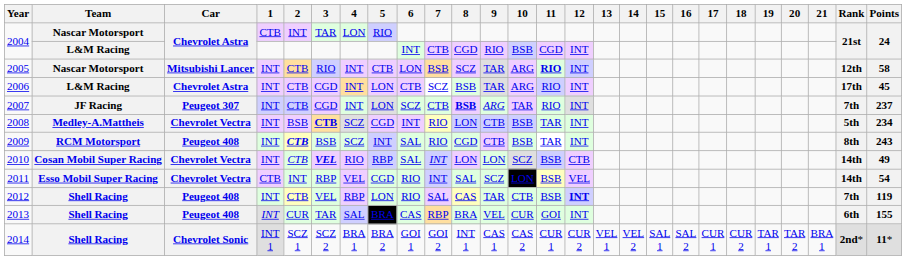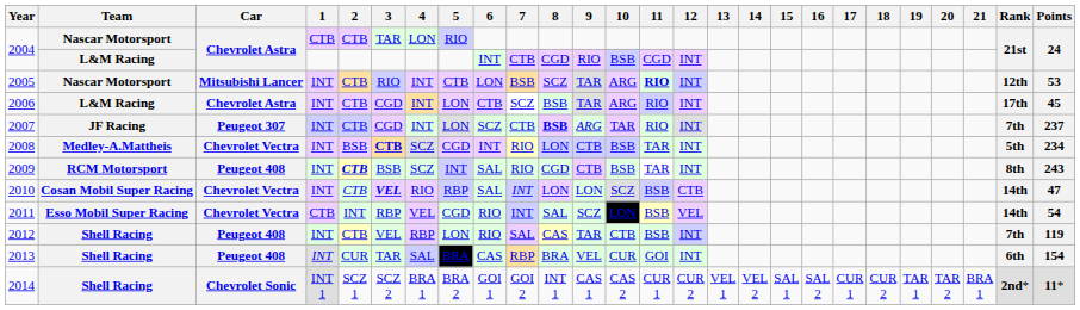 <table class="wikitable" style="text-align:center; font-size:90%">
 <tr>
 <th>Year</th>
 <th>Team</th>
 <th>Car</th>
 <th>1</th>
 <th>2</th>
 <th>3</th>
 <th>4</th>
 <th>5</th>
 <th>6</th>
 <th>7</th>
 <th>8</th>
 <th>9</th>
 <th>10</th>
 <th>11</th>
 <th>12</th>
 <th>13</th>
 <th>14</th>
 <th>15</th>
 <th>16</th>
 <th>17</th>
 <th>18</th>
 <th>19</th>
 <th>20</th>
 <th>21</th>
 <th>Rank</th>
 <th>Points</th>
 </tr>
 <tr>
 <td rowspan=2><a href='#'>2004</a></td>
 <th>Nascar Motorsport</th>
 <th rowspan=2><a href='#'>Chevrolet Astra</a></th>
 <td style="background:#efcfff;"><a href='#'>CTB</a><br></td>
-<td style="background:#efcfff;"><a href='#'>INT</a><br></td>
+<td style="background:#efcfff;"><a href='#'>CTB</a><br></td>
 <td style="background:#dfffdf;"><a href='#'>TAR</a><br></td>
 <td style="background:#dfffdf;"><a href='#'>LON</a><br></td>
 <td style="background:#cfcfff;"><a href='#'>RIO</a><br></td>
 <td></td>
 <td></td>
 <td></td>
 <td></td>
 <td></td>
 <td></td>
 <td></td>
 <td></td>
 <td></td>
 <td></td>
 <td></td>
 <td></td>
 <td></td>
 <td></td>
 <td></td>
 <td></td>
 <th rowspan=2>21st</th>
 <th rowspan=2>24</th>
 </tr>
 <tr>
 <th>L&M Racing</th>
 <td></td>
 <td></td>
 <td></td>
 <td></td>
 <td></td>
 <td style="background:#dfffdf;"><a href='#'>INT</a><br></td>
 <td style="background:#efcfff;"><a href='#'>CTB</a><br></td>
 <td style="background:#efcfff;"><a href='#'>CGD</a><br></td>
 <td style="background:#efcfff;"><a href='#'>RIO</a><br></td>
 <td style="background:#cfcfff;"><a href='#'>BSB</a><br></td>
 <td style="background:#efcfff;"><a href='#'>CGD</a><br></td>
 <td style="background:#efcfff;"><a href='#'>INT</a><br></td>
 <td></td>
 <td></td>
 <td></td>
 <td></td>
 <td></td>
 <td></td>
 <td></td>
 <td></td>
 <td></td>
 </tr>
 <tr>
 <td><a href='#'>2005</a></td>
 <th>Nascar Motorsport</th>
 <th><a href='#'>Mitsubishi Lancer</a></th>
 <td style="background:#efcfff;"><a href='#'>INT</a><br></td>
 <td style="background:#ffdf9f;"><a href='#'>CTB</a><br></td>
 <td style="background:#cfcfff;"><a href='#'>RIO</a><br></td>
 <td style="background:#efcfff;"><a href='#'>INT</a><br></td>
 <td style="background:#efcfff;"><a href='#'>CTB</a><br></td>
 <td style="background:#efcfff;"><a href='#'>LON</a><br></td>
 <td style="background:#ffdf9f;"><a href='#'>BSB</a><br></td>
 <td style="background:#efcfff;"><a href='#'>SCZ</a><br></td>
 <td style="background:#dfdfdf;"><a href='#'>TAR</a><br></td>
 <td style="background:#efcfff;"><a href='#'>ARG</a><br></td>
 <td style="background:#dfffdf;"><strong><a href='#'>RIO</a><br></strong></td>
 <td style="background:#cfcfff;"><a href='#'>INT</a><br></td>
 <td></td>
 <td></td>
 <td></td>
 <td></td>
 <td></td>
 <td></td>
 <td></td>
 <td></td>
 <td></td>
 <th>12th</th>
-<th>58</th>
+<th>53</th>
 </tr>
 <tr>
 <td><a href='#'>2006</a></td>
 <th>L&M Racing</th>
 <th><a href='#'>Chevrolet Astra</a></th>
 <td style="background:#efcfff;"><a href='#'>INT</a><br></td>
 <td style="background:#efcfff;"><a href='#'>CTB</a><br></td>
 <td style="background:#efcfff;"><a href='#'>CGD</a><br></td>
 <td style="background:#ffdf9f;"><a href='#'>INT</a><br></td>
 <td style="background:#efcfff;"><a href='#'>LON</a><br></td>
 <td style="background:#efcfff;"><a href='#'>CTB</a><br></td>
 <td style="background:white;"><a href='#'>SCZ</a><br></td>
 <td style="background:#dfffdf;"><a href='#'>BSB</a><br></td>
 <td style="background:#dfdfdf;"><a href='#'>TAR</a><br></td>
 <td style="background:#efcfff;"><a href='#'>ARG</a><br></td>
 <td style="background:#cfcfff;"><a href='#'>RIO</a><br></td>
 <td style="background:#efcfff;"><a href='#'>INT</a><br></td>
 <td></td>
 <td></td>
 <td></td>
 <td></td>
 <td></td>
 <td></td>
 <td></td>
 <td></td>
 <td></td>
 <th>17th</th>
 <th>45</th>
 </tr>
 <tr>
 <td><a href='#'>2007</a></td>
 <th>JF Racing</th>
 <th><a href='#'>Peugeot 307</a></th>
 <td style="background:#cfcfff;"><a href='#'>INT</a><br></td>
 <td style="background:#cfcfff;"><a href='#'>CTB</a><br></td>
 <td style="background:#efcfff;"><a href='#'>CGD</a><br></td>
 <td style="background:#dfffdf;"><a href='#'>INT</a><br></td>
 <td style="background:#dfdfdf;"><a href='#'>LON</a><br></td>
 <td style="background:#dfffdf;"><a href='#'>SCZ</a><br></td>
 <td style="background:#dfffdf;"><a href='#'>CTB</a><br></td>
 <td style="background:#efcfff;"><strong><a href='#'>BSB</a></strong><br></td>
 <td style="background:#dfffdf;"><em><a href='#'>ARG</a></em><br></td>
 <td style="background:#efcfff;"><a href='#'>TAR</a><br></td>
 <td style="background:#dfffdf;"><a href='#'>RIO</a><br></td>
 <td style="background:#dfdfdf;"><a href='#'>INT</a><br></td>
 <td></td>
 <td></td>
 <td></td>
 <td></td>
 <td></td>
 <td></td>
 <td></td>
 <td></td>
 <td></td>
 <th>7th</th>
 <th>237</th>
 </tr>
 <tr>
 <td><a href='#'>2008</a></td>
 <th><a href='#'>Medley-A.Mattheis</a></th>
 <th><a href='#'>Chevrolet Vectra</a></th>
 <td style="background:#efcfff;"><a href='#'>INT</a><br></td>
 <td style="background:#efcfff;"><a href='#'>BSB</a><br></td>
 <td style="background:#FFDF9F;"><strong><a href='#'>CTB</a></strong><br></td>
 <td style="background:#dfdfdf;"><a href='#'>SCZ</a><br></td>
 <td style="background:#efcfff;"><a href='#'>CGD</a><br></td>
 <td style="background:#efcfff;"><a href='#'>INT</a><br></td>
 <td style="background:#ffffbf;"><a href='#'>RIO</a><br></td>
 <td style="background:#cfcfff;"><a href='#'>LON</a><br></td>
 <td style="background:#cfcfff;"><a href='#'>CTB</a><br></td>
 <td style="background:#cfcfff;"><a href='#'>BSB</a><br></td>
 <td style="background:#dfffdf;"><a href='#'>TAR</a><br></td>
 <td style="background:#dfffdf;"><a href='#'>INT</a><br></td>
 <td></td>
 <td></td>
 <td></td>
 <td></td>
 <td></td>
 <td></td>
 <td></td>
 <td></td>
 <td></td>
 <th>5th</th>
 <th>234</th>
 </tr>
 <tr>
 <td><a href='#'>2009</a></td>
 <th><a href='#'>RCM Motorsport</a></th>
 <th><a href='#'>Peugeot 408</a></th>
 <td style="background:#dfffdf;"><a href='#'>INT</a><br></td>
 <td style="background:#ffffbf;"><a href='#'><strong><em>CTB</em></strong></a><br></td>
 <td style="background:#dfffdf;"><a href='#'>BSB</a><br></td>
 <td style="background:#dfffdf;"><a href='#'>SCZ</a><br></td>
 <td style="background:#cfcfff;"><a href='#'>INT</a><br></td>
 <td style="background:#dfffdf;"><a href='#'>SAL</a><br></td>
 <td style="background:#dfffdf;"><a href='#'>RIO</a><br></td>
 <td style="background:#dfffdf;"><a href='#'>CGD</a><br></td>
 <td style="background:#efcfff;"><a href='#'>CTB</a><br></td>
 <td style="background:#dfffdf;"><a href='#'>BSB</a><br></td>
 <td style="background:#ffffff;"><a href='#'>TAR</a><br></td>
 <td style="background:#dfffdf;"><a href='#'>INT</a><br></td>
 <td></td>
 <td></td>
 <td></td>
 <td></td>
 <td></td>
 <td></td>
 <td></td>
 <td></td>
 <td></td>
 <th>8th</th>
 <th>243</th>
 </tr>
 <tr>
 <td><a href='#'>2010</a></td>
 <th><a href='#'>Cosan Mobil Super Racing</a></th>
 <th><a href='#'>Chevrolet Vectra</a></th>
 <td style="background:#efcfff;"><a href='#'>INT</a><br></td>
 <td style="background:#dfffdf;"><em><a href='#'>CTB</a></em><br></td>
 <td style="background:#efcfff;"><a href='#'><strong><em>VEL</em></strong></a><br></td>
 <td style="background:#efcfff;"><a href='#'>RIO</a><br></td>
 <td style="background:#cfcfff;"><a href='#'>RBP</a><br></td>
 <td style="background:#dfffdf;"><a href='#'>SAL</a><br></td>
 <td style="background:#cfcfff;"><em><a href='#'>INT</a></em><br></td>
 <td style="background:#efcfff;"><a href='#'>LON</a><br></td>
 <td style="background:#dfffdf;"><a href='#'>LON</a><br></td>
 <td style="background:#dfdfdf;"><a href='#'>SCZ</a><br></td>
 <td style="background:#cfcfff;"><a href='#'>BSB</a><br></td>
 <td style="background:#efcfff;"><a href='#'>CTB</a><br></td>
 <td></td>
 <td></td>
 <td></td>
 <td></td>
 <td></td>
 <td></td>
 <td></td>
 <td></td>
 <td></td>
 <th>14th</th>
-<th>49</th>
+<th>47</th>
 </tr>
 <tr>
 <td><a href='#'>2011</a></td>
 <th><a href='#'>Esso Mobil Super Racing</a></th>
 <th><a href='#'>Chevrolet Vectra</a></th>
 <td style="background:#efcfff;"><a href='#'>CTB</a><br></td>
 <td style="background:#dfffdf;"><a href='#'>INT</a><br></td>
 <td style="background:#dfffdf;"><a href='#'>RBP</a><br></td>
 <td style="background:#efcfff;"><a href='#'>VEL</a><br></td>
 <td style="background:#dfffdf;"><a href='#'>CGD</a><br></td>
 <td style="background:#dfffdf;"><a href='#'>RIO</a><br></td>
 <td style="background:#cfcfff;"><a href='#'>INT</a><br></td>
 <td style="background:#dfffdf;"><a href='#'>SAL</a><br></td>
 <td style="background:#dfffdf;"><a href='#'>SCZ</a><br></td>
 <td style="background:black; color:white;"><a href='#'>LON</a><br></td>
 <td style="background:#FFFFBF;"><a href='#'>BSB</a><br></td>
 <td style="background:#efcfff;"><a href='#'>VEL</a><br></td>
 <td></td>
 <td></td>
 <td></td>
 <td></td>
 <td></td>
 <td></td>
 <td></td>
 <td></td>
 <td></td>
 <th>14th</th>
 <th>54</th>
 </tr>
 <tr>
 <td><a href='#'>2012</a></td>
 <th><a href='#'>Shell Racing</a></th>
 <th><a href='#'>Peugeot 408</a></th>
 <td style="background:#dfffdf;"><a href='#'>INT</a><br></td>
 <td style="background:#FFFFBF;"><a href='#'>CTB</a><br></td>
 <td style="background:#dfffdf;"><a href='#'>VEL</a><br></td>
 <td style="background:#efcfff;"><a href='#'>RBP</a><br></td>
 <td style="background:#dfffdf;"><a href='#'>LON</a><br></td>
 <td style="background:#dfffdf;"><a href='#'>RIO</a><br></td>
 <td style="background:#efcfff;"><a href='#'>SAL</a><br></td>
 <td style="background:#FFFFBF;"><a href='#'>CAS</a><br></td>
 <td style="background:#dfffdf;"><a href='#'>TAR</a><br></td>
 <td style="background:#dfffdf;"><a href='#'>CTB</a><br></td>
 <td style="background:#dfffdf;"><a href='#'>BSB</a><br></td>
-<td style="background:#cfcfff;"><strong><a href='#'>INT</a><br></strong></td>
+<td style="background:#cfcfff;"><a href='#'>INT</a><br></td>
 <td></td>
 <td></td>
 <td></td>
 <td></td>
 <td></td>
 <td></td>
 <td></td>
 <td></td>
 <td></td>
 <th>7th</th>
 <th>119</th>
 </tr>
 <tr>
 <td><a href='#'>2013</a></td>
 <th><a href='#'>Shell Racing</a></th>
 <th><a href='#'>Peugeot 408</a></th>
 <td style="background:#dfdfdf;"><em><a href='#'>INT</a></em><br></td>
 <td style="background:#DFFFDF;"><a href='#'>CUR</a><br></td>
 <td style="background:#DFFFDF;"><a href='#'>TAR</a><br></td>
 <td style="background:#cfcfff;"><a href='#'>SAL</a><br></td>
 <td style="background:black; color:white;"><a href='#'>BRA</a><br></td>
 <td style="background:#DFFFDF;"><a href='#'>CAS</a><br></td>
 <td style="background:#FFDF9F;"><a href='#'>RBP</a><br></td>
 <td style="background:#DFFFDF;"><a href='#'>BRA</a><br></td>
 <td style="background:#DFFFDF;"><a href='#'>VEL</a><br></td>
 <td style="background:#DFFFDF;"><a href='#'>CUR</a><br></td>
 <td style="background:#DFFFDF;"><a href='#'>GOI</a><br></td>
 <td style="background:#DFFFDF;"><a href='#'>INT</a><br></td>
 <td></td>
 <td></td>
 <td></td>
 <td></td>
 <td></td>
 <td></td>
 <td></td>
 <td></td>
 <td></td>
 <th>6th</th>
-<th>155</th>
+<th>154</th>
 </tr>
 <tr>
 <td><a href='#'>2014</a></td>
 <th><a href='#'>Shell Racing</a></th>
 <th><a href='#'>Chevrolet Sonic</a></th>
 <td style="background:#dfdfdf;"><a href='#'>INT<br>1</a><br></td>
 <td><a href='#'>SCZ<br>1</a></td>
 <td><a href='#'>SCZ<br>2</a></td>
 <td><a href='#'>BRA<br>1</a></td>
 <td><a href='#'>BRA<br>2</a></td>
 <td><a href='#'>GOI<br>1</a></td>
 <td><a href='#'>GOI<br>2</a></td>
 <td><a href='#'>INT<br>1</a></td>
 <td><a href='#'>CAS<br>1</a></td>
 <td><a href='#'>CAS<br>2</a></td>
 <td><a href='#'>CUR<br>1</a></td>
 <td><a href='#'>CUR<br>2</a></td>
 <td><a href='#'>VEL<br>1</a></td>
 <td><a href='#'>VEL<br>2</a></td>
 <td><a href='#'>SAL<br>1</a></td>
 <td><a href='#'>SAL<br>2</a></td>
 <td><a href='#'>CUR<br>1</a></td>
 <td><a href='#'>CUR<br>2</a></td>
 <td><a href='#'>TAR<br>1</a></td>
 <td><a href='#'>TAR<br>2</a></td>
 <td><a href='#'>BRA<br>1</a></td>
 <td style="background:#DFDFDF;"><strong>2nd</strong>*</td>
 <td style="background:#DFDFDF;"><strong>11</strong>*</td>
 </tr>
 </table>
